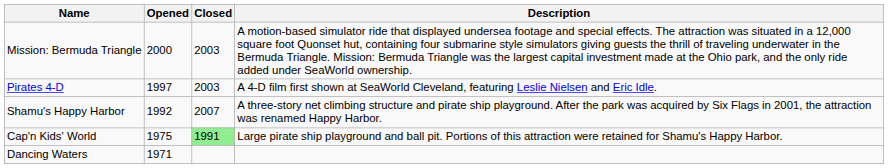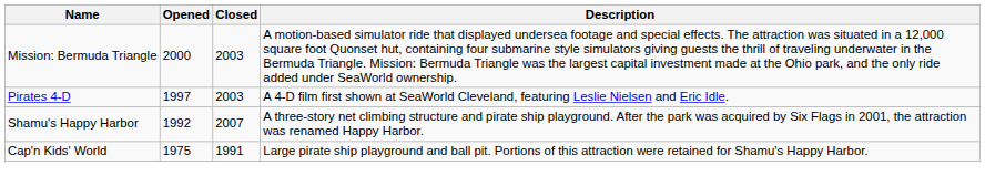 <table class="wikitable" style="width:98%;">
 <tr>
 <th>Name</th>
 <th>Opened</th>
 <th>Closed</th>
 <th>Description</th>
 </tr>
 <tr>
 <td style="white-space:nowrap;">Mission: Bermuda Triangle</td>
 <td>2000</td>
 <td>2003</td>
 <td>A motion-based simulator ride that displayed undersea footage and special effects. The attraction was situated in a 12,000 square foot Quonset hut, containing four submarine style simulators giving guests the thrill of traveling underwater in the Bermuda Triangle. Mission: Bermuda Triangle was the largest capital investment made at the Ohio park, and the only ride added under SeaWorld ownership.</td>
 </tr>
 <tr>
 <td><a href='#'>Pirates 4-D</a></td>
 <td>1997</td>
 <td>2003</td>
 <td>A 4-D film first shown at SeaWorld Cleveland, featuring <a href='#'>Leslie Nielsen</a> and <a href='#'>Eric Idle</a>.</td>
 </tr>
 <tr>
 <td>Shamu's Happy Harbor</td>
 <td>1992</td>
 <td>2007</td>
 <td>A three-story net climbing structure and pirate ship playground. After the park was acquired by Six Flags in 2001, the attraction was renamed Happy Harbor.</td>
 </tr>
 <tr>
 <td>Cap'n Kids' World</td>
 <td>1975</td>
-<td style="background: lightgreen;">1991</td>
+<td>1991</td>
 <td>Large pirate ship playground and ball pit. Portions of this attraction were retained for Shamu's Happy Harbor.</td>
 </tr>
-<tr>
-<td>Dancing Waters</td>
-<td>1971</td>
-<td></td>
-<td></td>
-</tr>
 </table>
